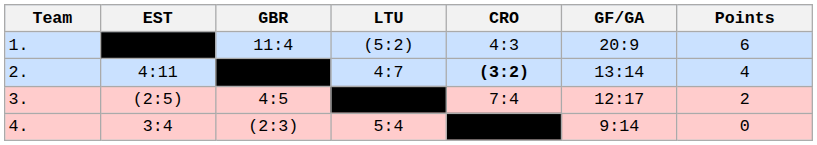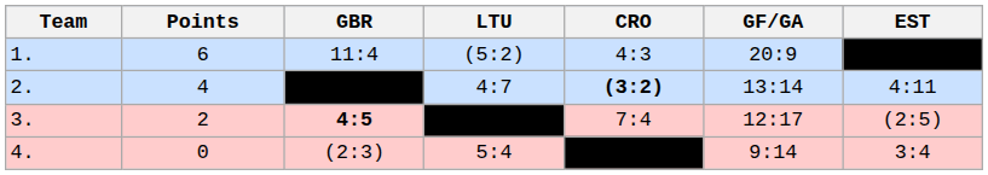 <table class="wikitable" bgcolor="#EFEFFF" width="50%">
 <tr bgcolor="#BCD2EE">
 <th>Team</th>
-<th>EST</th>
+<th>Points</th>
 <th>GBR</th>
 <th>LTU</th>
 <th>CRO</th>
 <th>GF/GA</th>
-<th>Points</th>
+<th>EST</th>
 </tr>
 <tr bgcolor="#CAE1FF" align="center">
 <td align="left">1. </td>
-<td style="background:#000000;"></td>
+<td>6</td>
 <td>11:4</td>
 <td>(5:2)</td>
 <td>4:3</td>
 <td>20:9</td>
-<td>6</td>
+<td style="background:#000000;"></td>
 </tr>
 <tr bgcolor="#CAE1FF" align="center">
 <td align="left">2. </td>
-<td>4:11</td>
+<td>4</td>
 <td style="background:#000000;"></td>
 <td>4:7</td>
 <td><strong>(3:2)</strong></td>
 <td>13:14</td>
-<td>4</td>
+<td>4:11</td>
 </tr>
 <tr bgcolor="#ffcccc" align="center">
 <td align="left">3. </td>
-<td>(2:5)</td>
-<td>4:5</td>
+<td>2</td>
+<td><strong>4:5</strong></td>
 <td style="background:#000000;"></td>
 <td>7:4</td>
 <td>12:17</td>
-<td>2</td>
+<td>(2:5)</td>
 </tr>
 <tr bgcolor="#ffcccc" align="center">
 <td align="left">4. </td>
-<td>3:4</td>
+<td>0</td>
 <td>(2:3)</td>
 <td>5:4</td>
 <td style="background:#000000;"></td>
 <td>9:14</td>
-<td>0</td>
+<td>3:4</td>
 </tr>
 </table>
